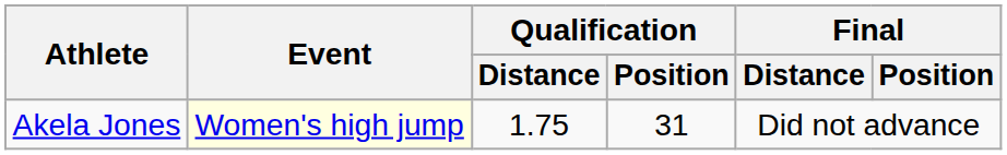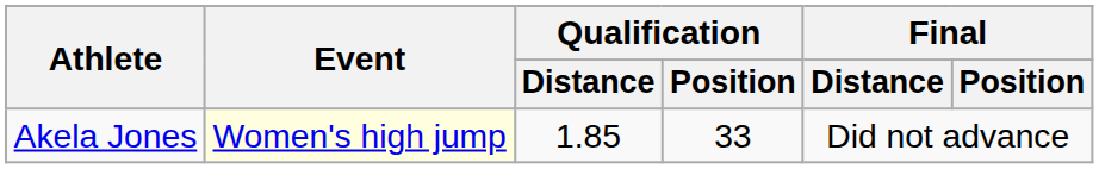 <table class=wikitable style="font-size:90%">
 <tr>
 <th rowspan="2">Athlete</th>
 <th rowspan="2">Event</th>
 <th colspan="2">Qualification</th>
 <th colspan="2">Final</th>
 </tr>
 <tr style="font-size:95%">
 <th>Distance</th>
 <th>Position</th>
 <th>Distance</th>
 <th>Position</th>
 </tr>
 <tr align=center>
 <td align=left><a href='#'>Akela Jones</a></td>
 <td align=left style="background: lightyellow;"><a href='#'>Women's high jump</a></td>
-<td>1.75</td>
-<td>31</td>
+<td>1.85</td>
+<td>33</td>
 <td colspan=2>Did not advance</td>
 </tr>
 </table>
